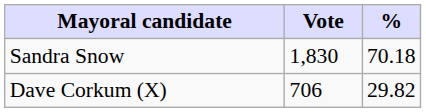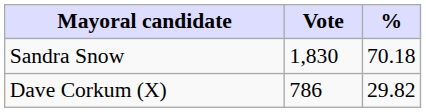 <table class="wikitable">
 <tr>
 <th style="background:#ddf; width:200px;">Mayoral candidate</th>
 <th style="background:#ddf; width:50px;">Vote</th>
 <th style="background:#ddf; width:30px;">%</th>
 </tr>
 <tr>
 <td>Sandra Snow</td>
 <td>1,830</td>
 <td>70.18</td>
 </tr>
 <tr>
 <td>Dave Corkum (X)</td>
-<td>706</td>
+<td>786</td>
 <td>29.82</td>
 </tr>
 </table>
